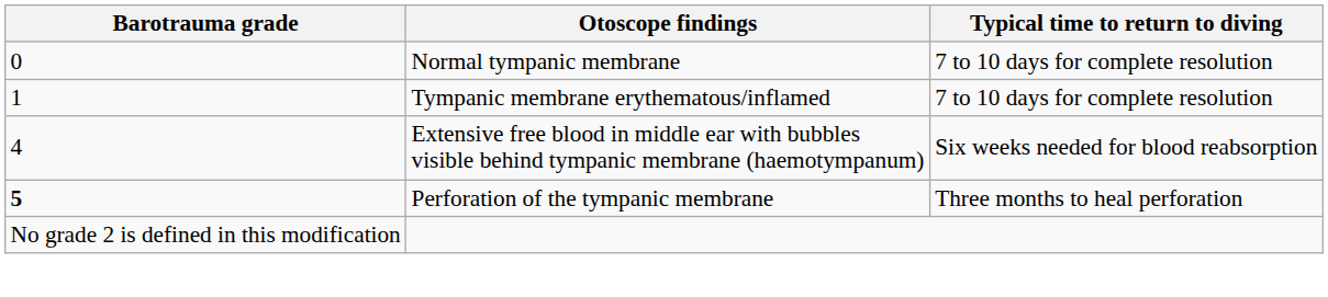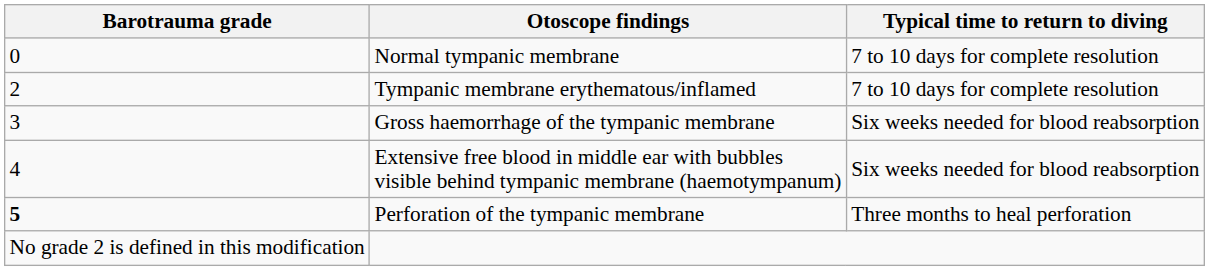 <table class="wikitable">
 <tr>
 <th>Barotrauma grade</th>
 <th>Otoscope findings</th>
 <th>Typical time to return to diving</th>
 </tr>
 <tr>
 <td>0</td>
 <td>Normal tympanic membrane</td>
 <td>7 to 10 days for complete resolution</td>
 </tr>
 <tr>
-<td>1</td>
+<td>2</td>
 <td>Tympanic membrane erythematous/inflamed</td>
 <td>7 to 10 days for complete resolution</td>
+</tr>
+<tr>
+<td>3</td>
+<td>Gross haemorrhage of the tympanic membrane</td>
+<td>Six weeks needed for blood reabsorption</td>
 </tr>
 <tr>
 <td>4</td>
 <td>Extensive free blood in middle ear with bubbles<br>visible behind tympanic membrane (haemotympanum)</td>
 <td>Six weeks needed for blood reabsorption</td>
 </tr>
 <tr>
 <td><strong>5</strong></td>
 <td>Perforation of the tympanic membrane</td>
 <td>Three months to heal perforation</td>
 </tr>
 <tr>
 <td>No grade 2 is defined in this modification</td>
 </tr>
 </table>
